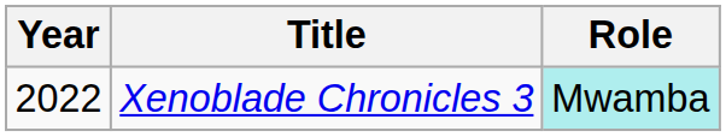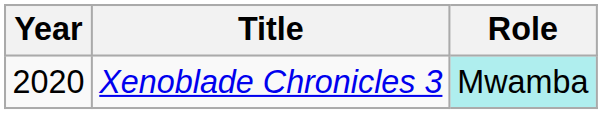 <table class="wikitable sortable">
 <tr>
 <th>Year</th>
 <th>Title</th>
 <th>Role</th>
 </tr>
 <tr>
-<td>2022</td>
+<td>2020</td>
 <td><em><a href='#'>Xenoblade Chronicles 3</a></em></td>
 <td style="background: paleturquoise;">Mwamba</td>
 </tr>
 </table>
